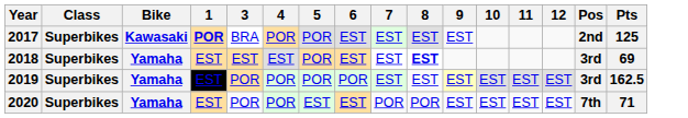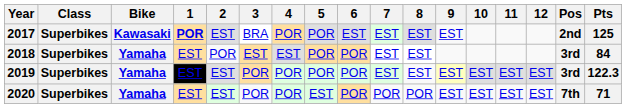 <table class="wikitable" style="text-align:center">
 <tr>
 <th>Year</th>
 <th>Class</th>
 <th>Bike</th>
 <th>1</th>
+<th>2</th>
 <th>3</th>
 <th>4</th>
 <th>5</th>
 <th>6</th>
 <th>7</th>
 <th>8</th>
 <th>9</th>
 <th>10</th>
 <th>11</th>
 <th>12</th>
 <th>Pos</th>
 <th>Pts</th>
 </tr>
 <tr>
 <th>2017</th>
 <th>Superbikes</th>
 <th><a href='#'>Kawasaki</a></th>
 <td style="background:#ffdf9f;"><strong><a href='#'>POR</a><br></strong></td>
+<td style="background:#dfdfdf;"><a href='#'>EST</a><br></td>
 <td style="background:#FFFFFF;"><a href='#'>BRA</a><br></td>
 <td style="background:#ffdf9f;"><a href='#'>POR</a><br></td>
 <td style="background:#dfdfdf;"><a href='#'>POR</a><br></td>
 <td style="background:#dfdfdf;"><a href='#'>EST</a><br></td>
 <td style="background:#dfffdf;"><a href='#'>EST</a><br></td>
 <td style="background:#dfdfdf;"><a href='#'>EST</a><br></td>
 <td style="background:#;"><a href='#'>EST</a><br></td>
 <td></td>
 <td></td>
 <td></td>
 <th style="background:#;">2nd</th>
 <th style="background:#;">125</th>
 </tr>
 <tr>
 <th>2018</th>
 <th>Superbikes</th>
 <th><a href='#'>Yamaha</a></th>
 <td style="background:#ffdf9f;"><a href='#'>EST</a><br></td>
+<td style="background:#;"><a href='#'>POR</a><br></td>
 <td style="background:#ffdf9f;"><a href='#'>EST</a><br></td>
 <td style="background:#dfdfdf;"><a href='#'>EST</a><br></td>
 <td style="background:#ffdf9f;"><a href='#'>POR</a><br></td>
-<td style="background:#ffdf9f;"><a href='#'>EST</a><br></td>
+<td style="background:#ffdf9f;"><a href='#'>POR</a><br></td>
 <td style="background:#FFFFFF;"><a href='#'>EST</a><br></td>
-<td style="background:#FFFFFF;"><strong><a href='#'>EST</a><br></strong></td>
+<td style="background:#FFFFFF;"><a href='#'>EST</a><br></td>
 <td></td>
 <td></td>
 <td></td>
 <td></td>
 <th style="background:#;">3rd</th>
-<th style="background:#;">69</th>
+<th style="background:#;">84</th>
 </tr>
 <tr>
 <th>2019</th>
 <th>Superbikes</th>
 <th><a href='#'>Yamaha</a></th>
 <td style="background:#000000; color:white;"><a href='#'><span>EST</span></a><br></td>
+<td style="background:#dfdfdf;"><a href='#'>EST</a><br></td>
 <td style="background:#ffdf9f;"><a href='#'>POR</a><br></td>
 <td style="background:#dfffdf;"><a href='#'>POR</a><br></td>
 <td style="background:#dfffdf;"><a href='#'>POR</a><br></td>
 <td style="background:#dfffdf;"><a href='#'>POR</a><br></td>
 <td style="background:#dfffdf;"><a href='#'>EST</a><br></td>
 <td style="background:#;"><a href='#'>EST</a><br></td>
 <td style="background:#FFFFBF;"><a href='#'>EST</a><br></td>
 <td style="background:#dfdfdf;"><a href='#'>EST</a><br></td>
 <td style="background:#dfdfdf;"><a href='#'>EST</a><br></td>
 <td style="background:#dfdfdf;"><a href='#'>EST</a><br></td>
 <th style="background:#;">3rd</th>
-<th style="background:#;">162.5</th>
+<th style="background:#;">122.3</th>
 </tr>
 <tr>
 <th>2020</th>
 <th>Superbikes</th>
 <th><a href='#'>Yamaha</a></th>
 <td style="background:#ffdf9f;"><a href='#'>EST</a><br></td>
+<td style="background:#dfffdf;"><a href='#'>EST</a><br></td>
 <td style="background:#;"><a href='#'>POR</a><br></td>
 <td style="background:#dfffdf;"><a href='#'>POR</a><br></td>
 <td style="background:#dfffdf;"><a href='#'>EST</a><br></td>
-<td style="background:#ffdf9f;"><a href='#'>EST</a><br></td>
+<td style="background:#ffdf9f;"><a href='#'>POR</a><br></td>
 <td style="background:#;"><a href='#'>POR</a><br></td>
 <td style="background:#;"><a href='#'>POR</a><br></td>
 <td style="background:#;"><a href='#'>EST</a><br></td>
 <td style="background:#;"><a href='#'>EST</a><br></td>
 <td style="background:#;"><a href='#'>EST</a><br></td>
 <td style="background:#;"><a href='#'>EST</a><br></td>
 <th style="background:#;">7th</th>
 <th style="background:#;">71</th>
 </tr>
 </table>
